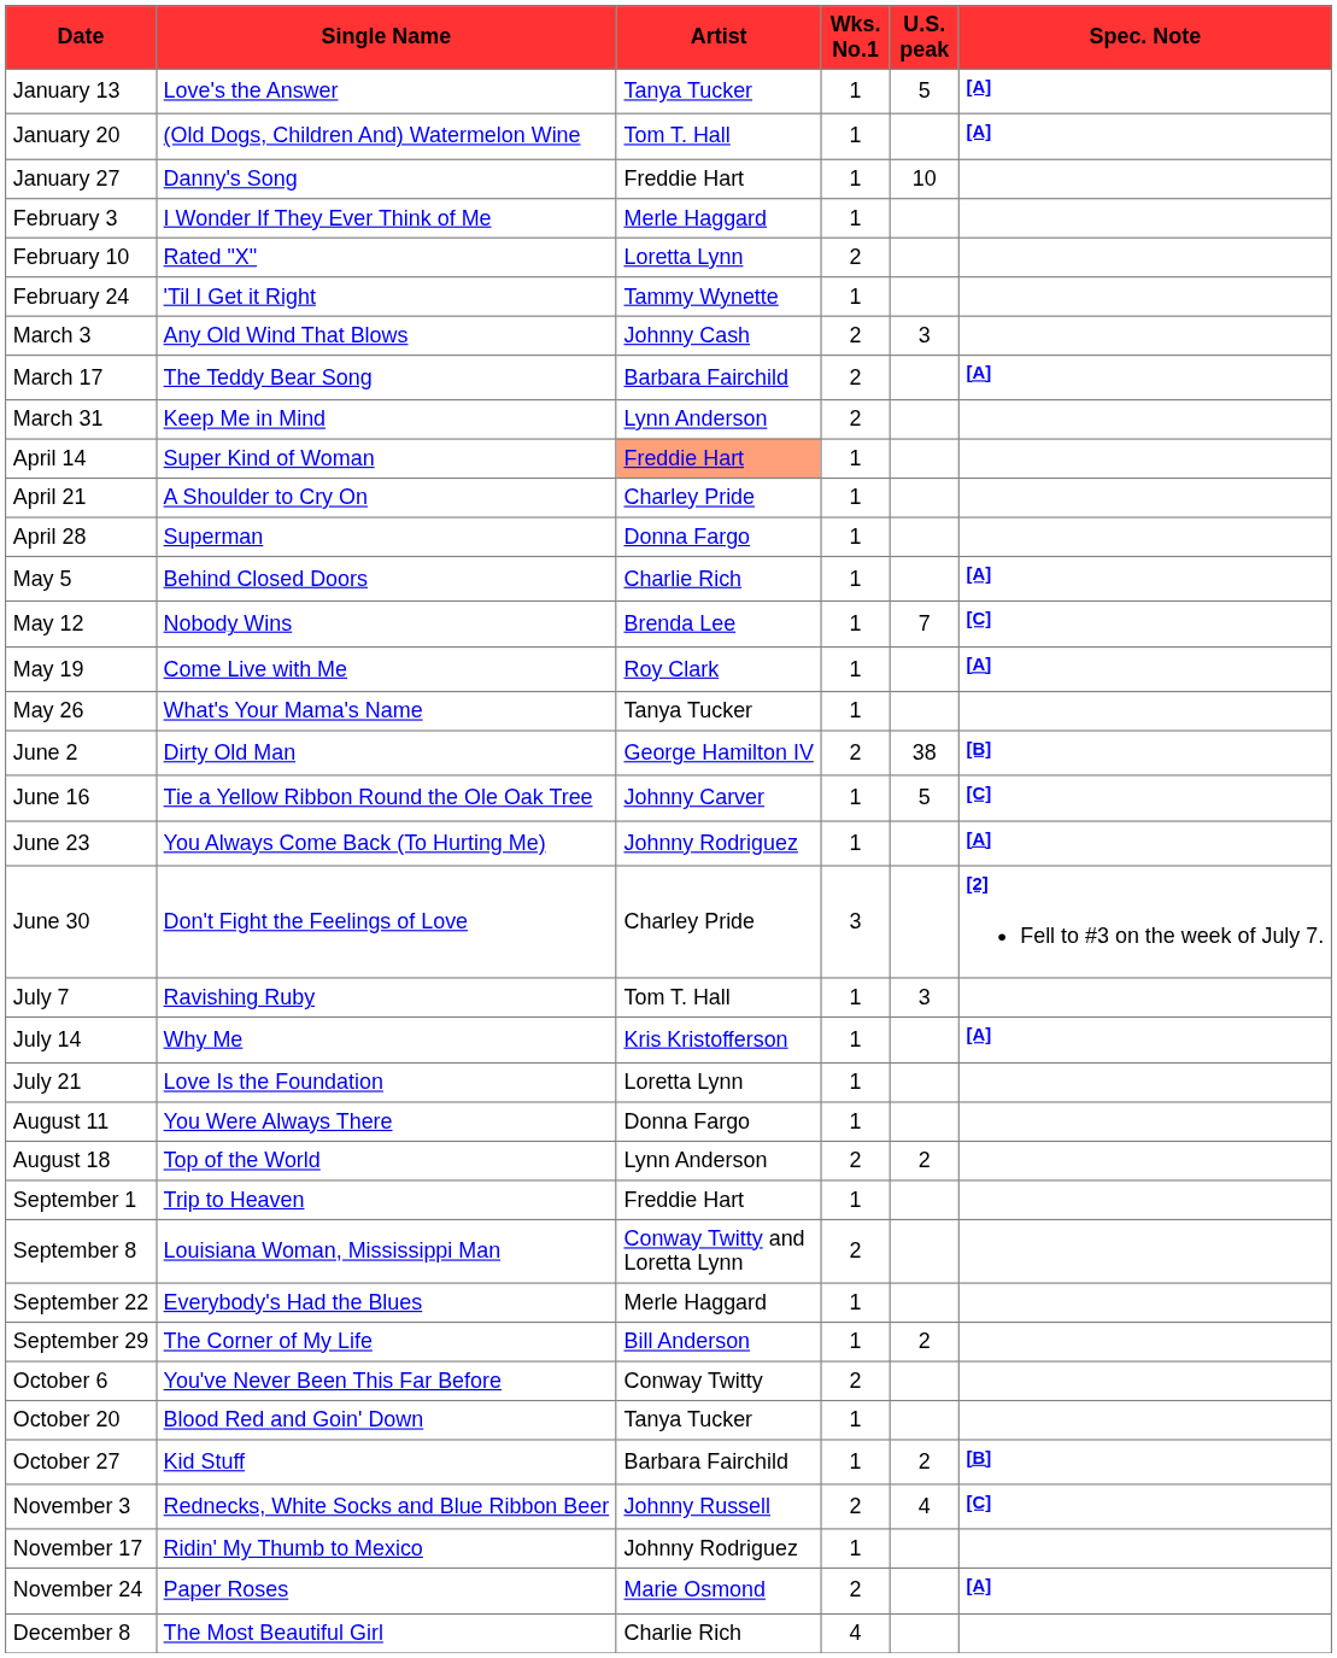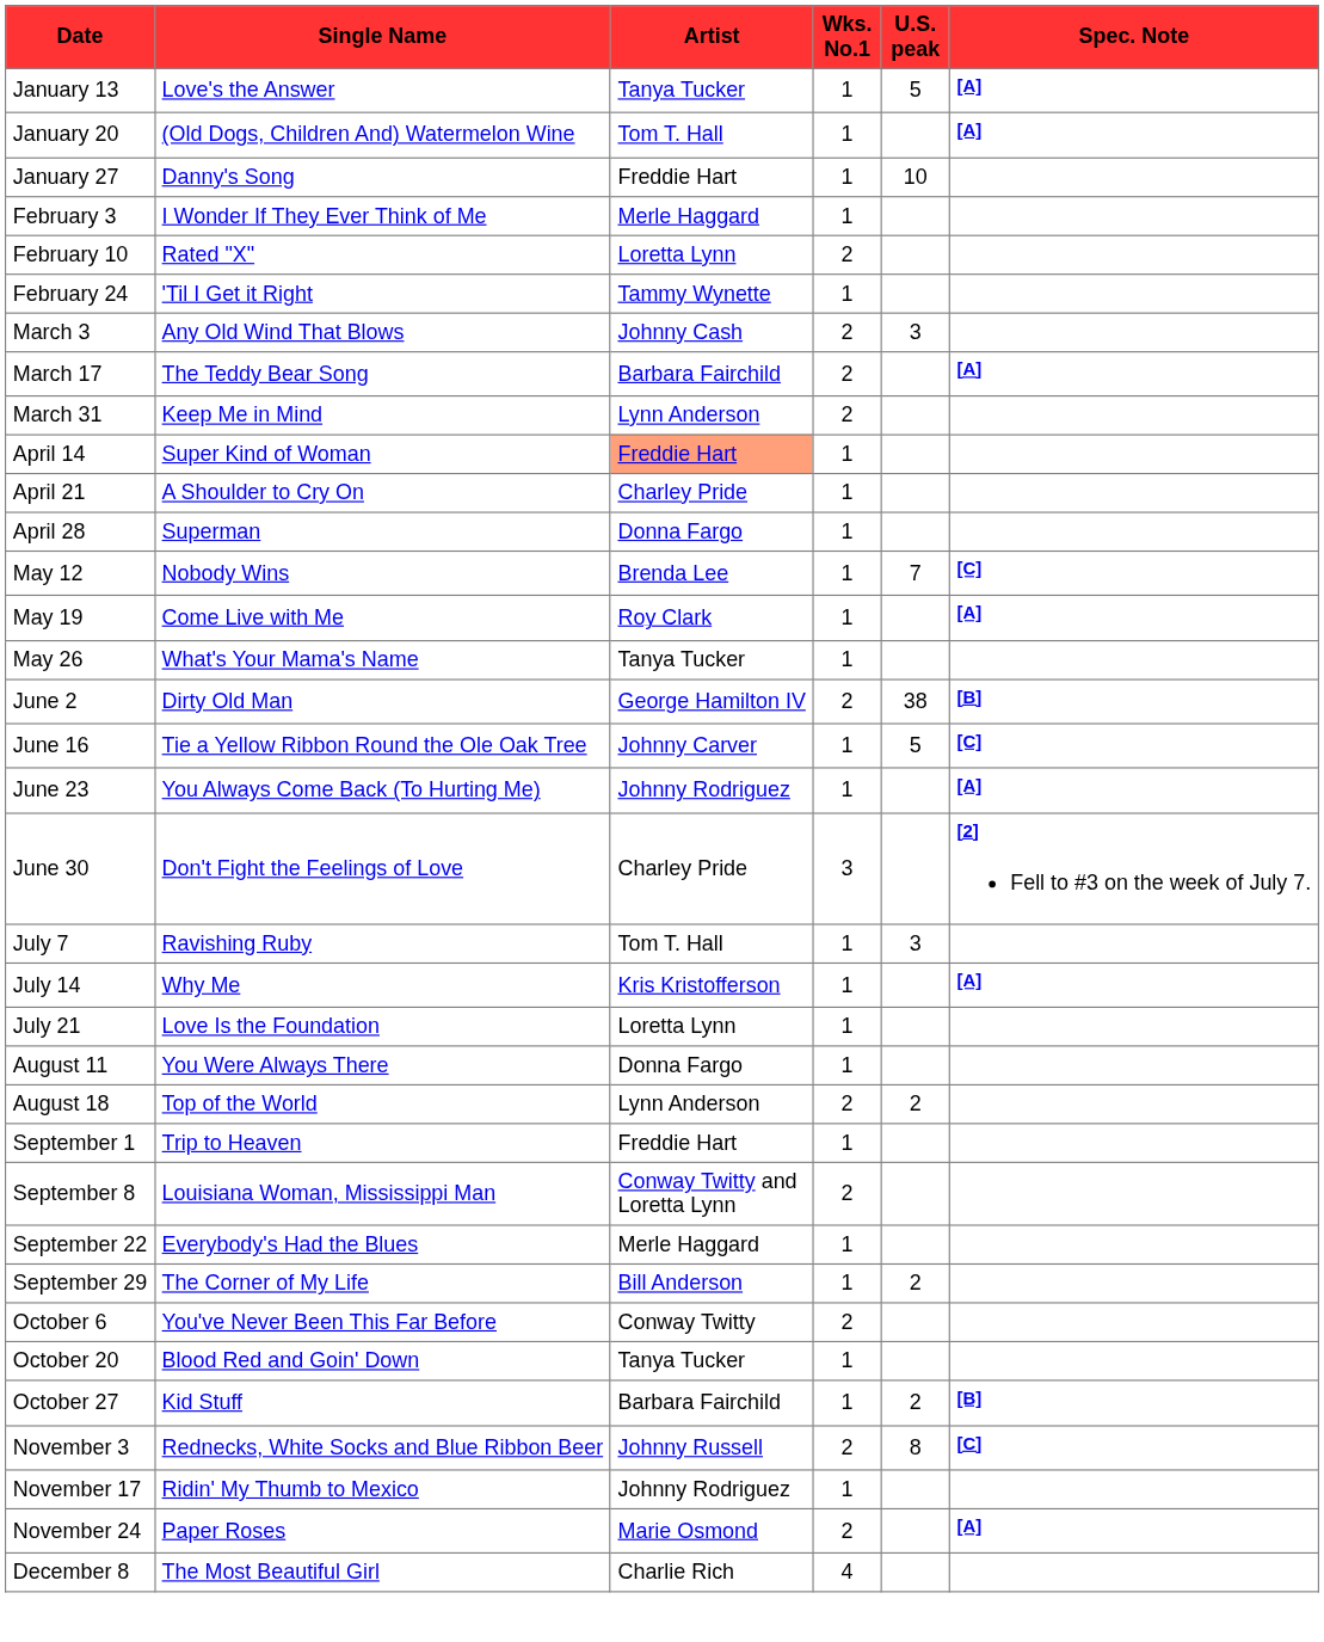 <table border="1" cellpadding="5" cellspacing="1" style="border-collapse: collapse">
 <tr style="background:#FF3333">
 <th>Date</th>
 <th>Single Name</th>
 <th>Artist</th>
 <th width="40">Wks. No.1</th>
 <th width="40">U.S. peak</th>
 <th>Spec. Note</th>
 </tr>
 <tr>
 <td>January 13</td>
 <td><a href='#'>Love's the Answer</a></td>
 <td><a href='#'>Tanya Tucker</a></td>
 <td align="center">1</td>
 <td align="center">5</td>
 <td><sup><a href='#'><strong>[A]</strong></a></sup></td>
 </tr>
 <tr>
 <td>January 20</td>
 <td><a href='#'>(Old Dogs, Children And) Watermelon Wine</a></td>
 <td><a href='#'>Tom T. Hall</a></td>
 <td align="center">1</td>
 <td></td>
 <td><sup><a href='#'><strong>[A]</strong></a></sup></td>
 </tr>
 <tr>
 <td>January 27</td>
 <td><a href='#'>Danny's Song</a></td>
 <td>Freddie Hart</td>
 <td align="center">1</td>
 <td align="center">10</td>
 <td></td>
 </tr>
 <tr>
 <td>February 3</td>
 <td><a href='#'>I Wonder If They Ever Think of Me</a></td>
 <td><a href='#'>Merle Haggard</a></td>
 <td align="center">1</td>
 <td></td>
 <td></td>
 </tr>
 <tr>
 <td>February 10</td>
 <td><a href='#'>Rated "X"</a></td>
 <td><a href='#'>Loretta Lynn</a></td>
 <td align="center">2</td>
 <td></td>
 <td></td>
 </tr>
 <tr>
 <td>February 24</td>
 <td><a href='#'>'Til I Get it Right</a></td>
 <td><a href='#'>Tammy Wynette</a></td>
 <td align="center">1</td>
 <td></td>
 <td></td>
 </tr>
 <tr>
 <td>March 3</td>
 <td><a href='#'>Any Old Wind That Blows</a></td>
 <td><a href='#'>Johnny Cash</a></td>
 <td align="center">2</td>
 <td align="center">3</td>
 <td></td>
 </tr>
 <tr>
 <td>March 17</td>
 <td><a href='#'>The Teddy Bear Song</a></td>
 <td><a href='#'>Barbara Fairchild</a></td>
 <td align="center">2</td>
 <td></td>
 <td><sup><a href='#'><strong>[A]</strong></a></sup></td>
 </tr>
 <tr>
 <td>March 31</td>
 <td><a href='#'>Keep Me in Mind</a></td>
 <td><a href='#'>Lynn Anderson</a></td>
 <td align="center">2</td>
 <td></td>
 <td></td>
 </tr>
 <tr>
 <td>April 14</td>
 <td><a href='#'>Super Kind of Woman</a></td>
 <td style="background: lightsalmon;"><a href='#'>Freddie Hart</a></td>
 <td align="center">1</td>
 <td></td>
 <td></td>
 </tr>
 <tr>
 <td>April 21</td>
 <td><a href='#'>A Shoulder to Cry On</a></td>
 <td><a href='#'>Charley Pride</a></td>
 <td align="center">1</td>
 <td></td>
 <td></td>
 </tr>
 <tr>
 <td>April 28</td>
 <td><a href='#'>Superman</a></td>
 <td><a href='#'>Donna Fargo</a></td>
 <td align="center">1</td>
 <td></td>
 <td></td>
-</tr>
-<tr>
-<td>May 5</td>
-<td><a href='#'>Behind Closed Doors</a></td>
-<td><a href='#'>Charlie Rich</a></td>
-<td align="center">1</td>
-<td></td>
-<td><sup><a href='#'><strong>[A]</strong></a></sup></td>
 </tr>
 <tr>
 <td>May 12</td>
 <td><a href='#'>Nobody Wins</a></td>
 <td><a href='#'>Brenda Lee</a></td>
 <td align="center">1</td>
 <td align="center">7</td>
 <td><sup><a href='#'><strong>[C]</strong></a></sup></td>
 </tr>
 <tr>
 <td>May 19</td>
 <td><a href='#'>Come Live with Me</a></td>
 <td><a href='#'>Roy Clark</a></td>
 <td align="center">1</td>
 <td></td>
 <td><sup><a href='#'><strong>[A]</strong></a></sup></td>
 </tr>
 <tr>
 <td>May 26</td>
 <td><a href='#'>What's Your Mama's Name</a></td>
 <td>Tanya Tucker</td>
 <td align="center">1</td>
 <td></td>
 <td></td>
 </tr>
 <tr>
 <td>June 2</td>
 <td><a href='#'>Dirty Old Man</a></td>
 <td><a href='#'>George Hamilton IV</a></td>
 <td align="center">2</td>
 <td align="center">38</td>
 <td><sup><a href='#'><strong>[B]</strong></a></sup></td>
 </tr>
 <tr>
 <td>June 16</td>
 <td><a href='#'>Tie a Yellow Ribbon Round the Ole Oak Tree</a></td>
 <td><a href='#'>Johnny Carver</a></td>
 <td align="center">1</td>
 <td align="center">5</td>
 <td><sup><a href='#'><strong>[C]</strong></a></sup></td>
 </tr>
 <tr>
 <td>June 23</td>
 <td><a href='#'>You Always Come Back (To Hurting Me)</a></td>
 <td><a href='#'>Johnny Rodriguez</a></td>
 <td align="center">1</td>
 <td></td>
 <td><sup><a href='#'><strong>[A]</strong></a></sup></td>
 </tr>
 <tr>
 <td>June 30</td>
 <td><a href='#'>Don't Fight the Feelings of Love</a></td>
 <td>Charley Pride</td>
 <td align="center">3</td>
 <td></td>
 <td><sup><a href='#'><strong>[2]</strong></a></sup><br><ul><li>Fell to #3 on the week of July 7.</li></ul></td>
 </tr>
 <tr>
 <td>July 7</td>
 <td><a href='#'>Ravishing Ruby</a></td>
 <td>Tom T. Hall</td>
 <td align="center">1</td>
 <td align="center">3</td>
 <td></td>
 </tr>
 <tr>
 <td>July 14</td>
 <td><a href='#'>Why Me</a></td>
 <td><a href='#'>Kris Kristofferson</a></td>
 <td align="center">1</td>
 <td></td>
 <td><sup><a href='#'><strong>[A]</strong></a></sup></td>
 </tr>
 <tr>
 <td>July 21</td>
 <td><a href='#'>Love Is the Foundation</a></td>
 <td>Loretta Lynn</td>
 <td align="center">1</td>
 <td></td>
 <td></td>
 </tr>
 <tr>
 <td>August 11</td>
 <td><a href='#'>You Were Always There</a></td>
 <td>Donna Fargo</td>
 <td align="center">1</td>
 <td></td>
 <td></td>
 </tr>
 <tr>
 <td>August 18</td>
 <td><a href='#'>Top of the World</a></td>
 <td>Lynn Anderson</td>
 <td align="center">2</td>
 <td align="center">2</td>
 <td></td>
 </tr>
 <tr>
 <td>September 1</td>
 <td><a href='#'>Trip to Heaven</a></td>
 <td>Freddie Hart</td>
 <td align="center">1</td>
 <td></td>
 <td></td>
 </tr>
 <tr>
 <td>September 8</td>
 <td><a href='#'>Louisiana Woman, Mississippi Man</a></td>
 <td><a href='#'>Conway Twitty</a> and<br>Loretta Lynn</td>
 <td align="center">2</td>
 <td></td>
 <td></td>
 </tr>
 <tr>
 <td>September 22</td>
 <td><a href='#'>Everybody's Had the Blues</a></td>
 <td>Merle Haggard</td>
 <td align="center">1</td>
 <td></td>
 <td></td>
 </tr>
 <tr>
 <td>September 29</td>
 <td><a href='#'>The Corner of My Life</a></td>
 <td><a href='#'>Bill Anderson</a></td>
 <td align="center">1</td>
 <td align="center">2</td>
 <td></td>
 </tr>
 <tr>
 <td>October 6</td>
 <td><a href='#'>You've Never Been This Far Before</a></td>
 <td>Conway Twitty</td>
 <td align="center">2</td>
 <td></td>
 <td></td>
 </tr>
 <tr>
 <td>October 20</td>
 <td><a href='#'>Blood Red and Goin' Down</a></td>
 <td>Tanya Tucker</td>
 <td align="center">1</td>
 <td></td>
 <td></td>
 </tr>
 <tr>
 <td>October 27</td>
 <td><a href='#'>Kid Stuff</a></td>
 <td>Barbara Fairchild</td>
 <td align="center">1</td>
 <td align="center">2</td>
 <td><sup><a href='#'><strong>[B]</strong></a></sup></td>
 </tr>
 <tr>
 <td>November 3</td>
 <td><a href='#'>Rednecks, White Socks and Blue Ribbon Beer</a></td>
 <td><a href='#'>Johnny Russell</a></td>
 <td align="center">2</td>
-<td align="center">4</td>
+<td align="center">8</td>
 <td><sup><a href='#'><strong>[C]</strong></a></sup></td>
 </tr>
 <tr>
 <td>November 17</td>
 <td><a href='#'>Ridin' My Thumb to Mexico</a></td>
 <td>Johnny Rodriguez</td>
 <td align="center">1</td>
 <td></td>
 <td></td>
 </tr>
 <tr>
 <td>November 24</td>
 <td><a href='#'>Paper Roses</a></td>
 <td><a href='#'>Marie Osmond</a></td>
 <td align="center">2</td>
 <td></td>
 <td><sup><a href='#'><strong>[A]</strong></a></sup></td>
 </tr>
 <tr>
 <td>December 8</td>
 <td><a href='#'>The Most Beautiful Girl</a></td>
 <td>Charlie Rich</td>
 <td align="center">4</td>
 <td></td>
 <td></td>
 </tr>
 </table>
